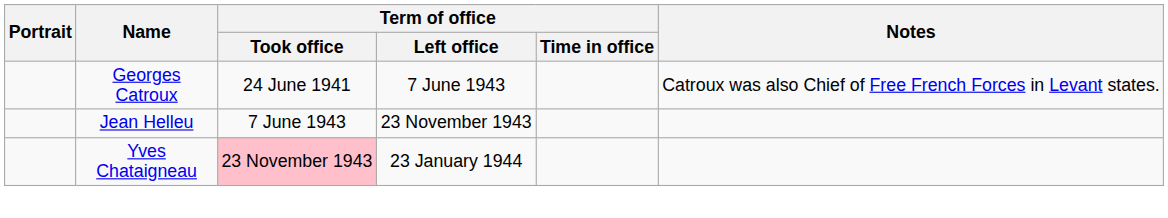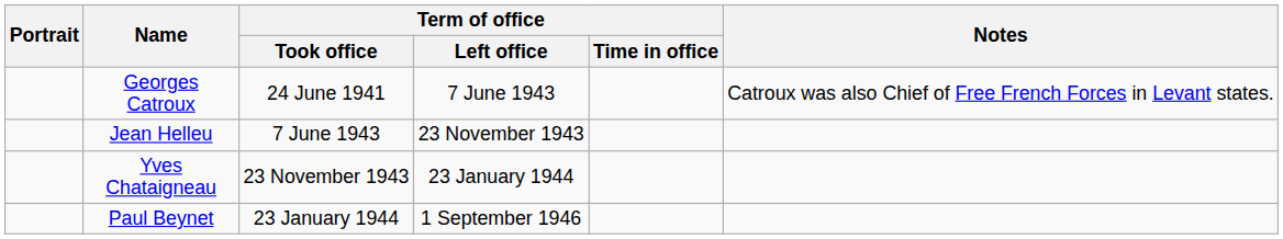 <table class="wikitable" style="text-align:center;">
 <tr>
 <th rowspan=2>Portrait</th>
 <th width=120 rowspan=2>Name</th>
 <th colspan=3>Term of office</th>
 <th rowspan=2>Notes</th>
 </tr>
 <tr>
 <th>Took office</th>
 <th>Left office</th>
 <th>Time in office</th>
 </tr>
 <tr>
 <td></td>
 <td><a href='#'>Georges Catroux</a></td>
 <td>24 June 1941</td>
 <td>7 June 1943</td>
 <td></td>
 <td>Catroux was also Chief of <a href='#'>Free French Forces</a> in <a href='#'>Levant</a> states.</td>
 </tr>
 <tr>
 <td></td>
 <td><a href='#'>Jean Helleu</a></td>
 <td>7 June 1943</td>
 <td>23 November 1943</td>
 <td></td>
 <td></td>
 </tr>
 <tr>
 <td></td>
 <td><a href='#'>Yves Chataigneau</a></td>
-<td style="background: pink;">23 November 1943</td>
+<td>23 November 1943</td>
 <td>23 January 1944</td>
 <td></td>
 <td></td>
 </tr>
+<tr>
+<td></td>
+<td><a href='#'>Paul Beynet</a></td>
+<td>23 January 1944</td>
+<td>1 September 1946</td>
+<td></td>
+<td></td>
+</tr>
 </table>
